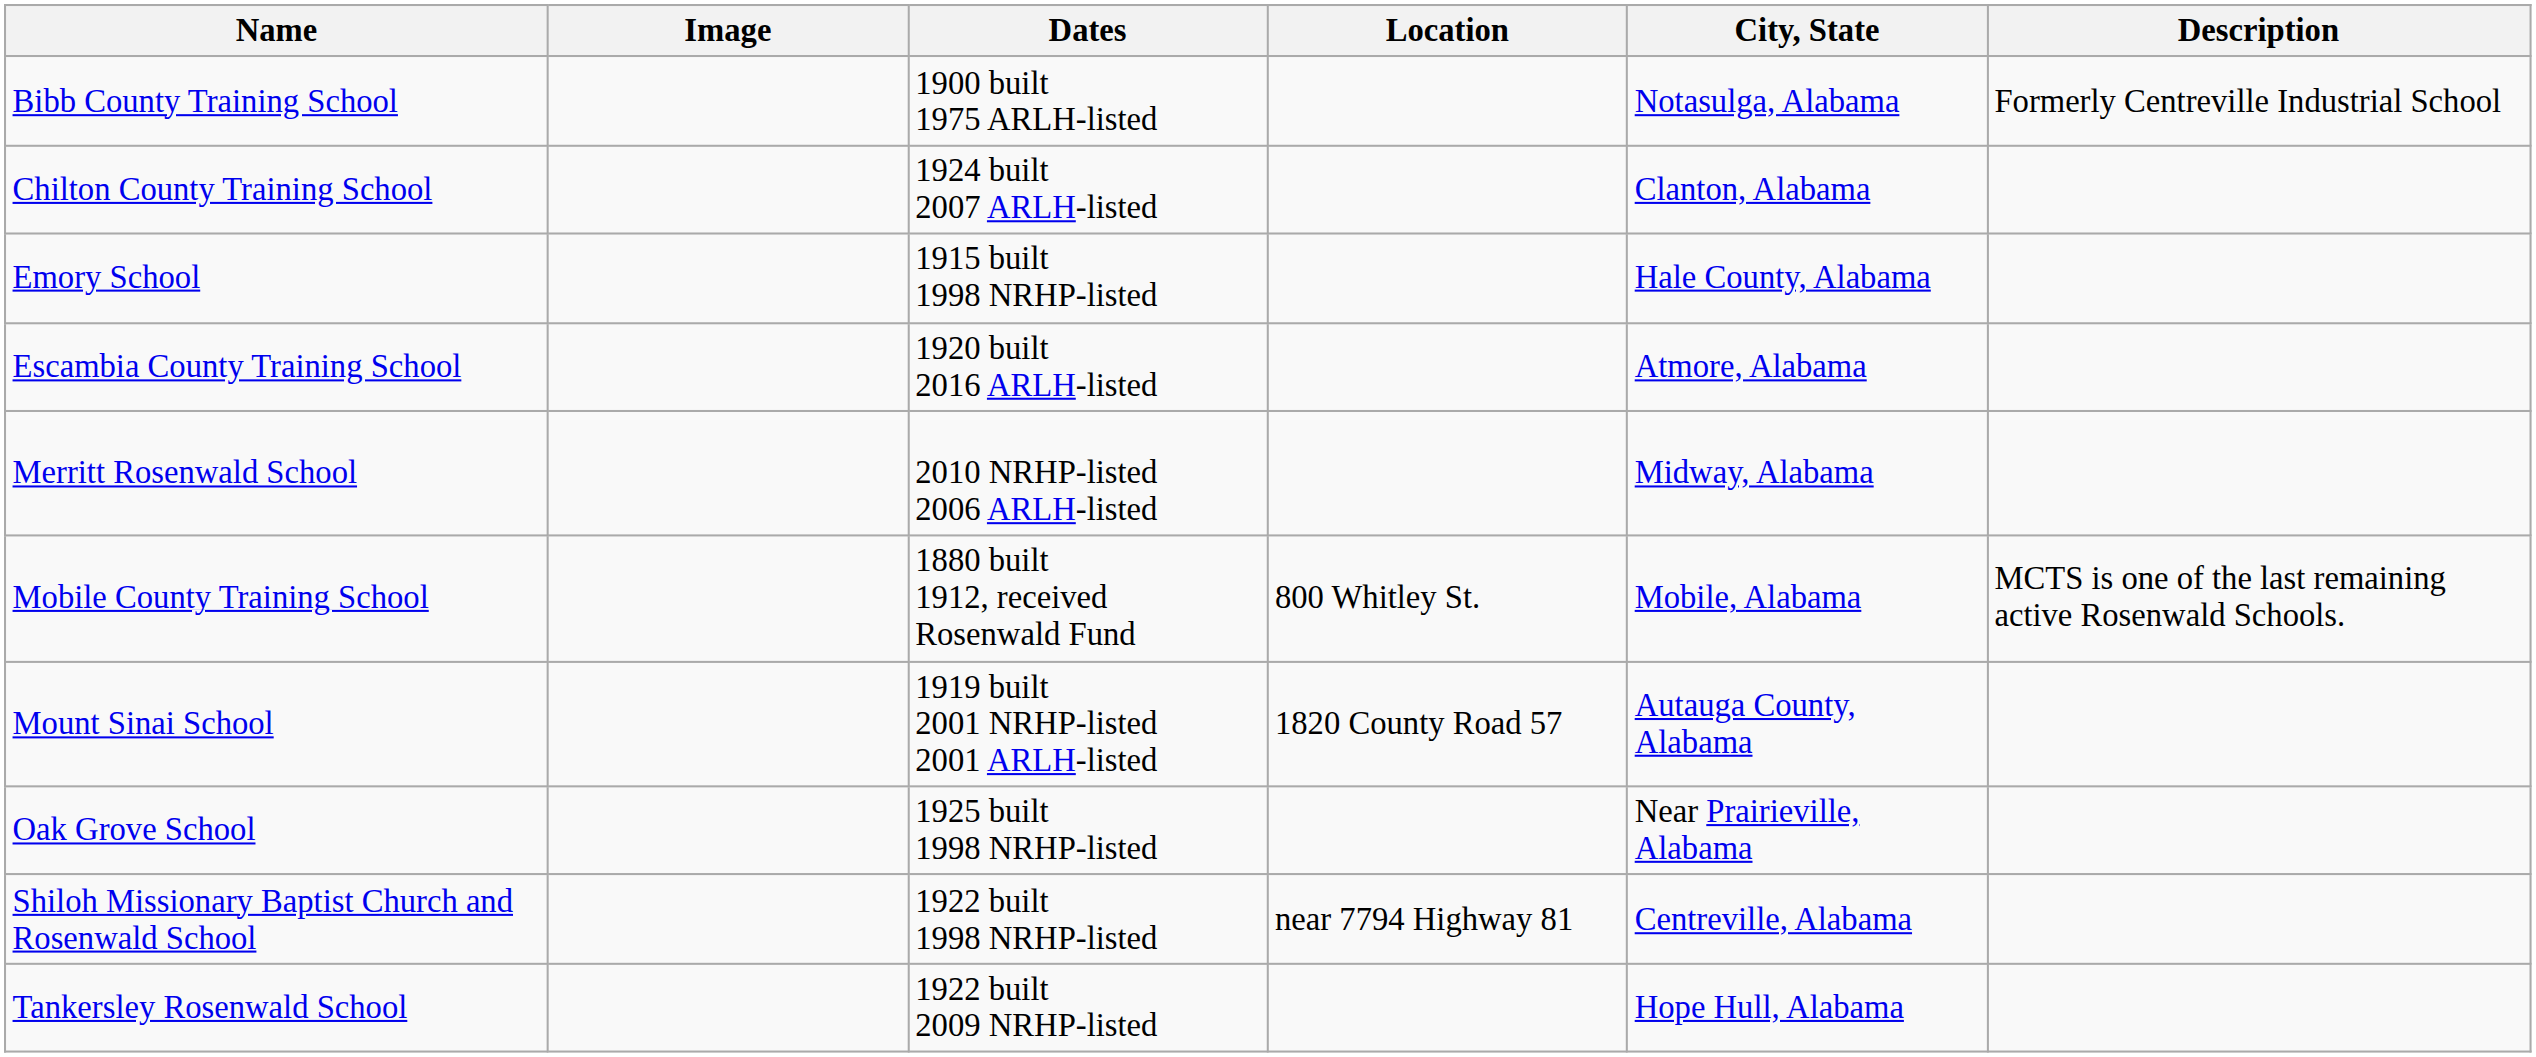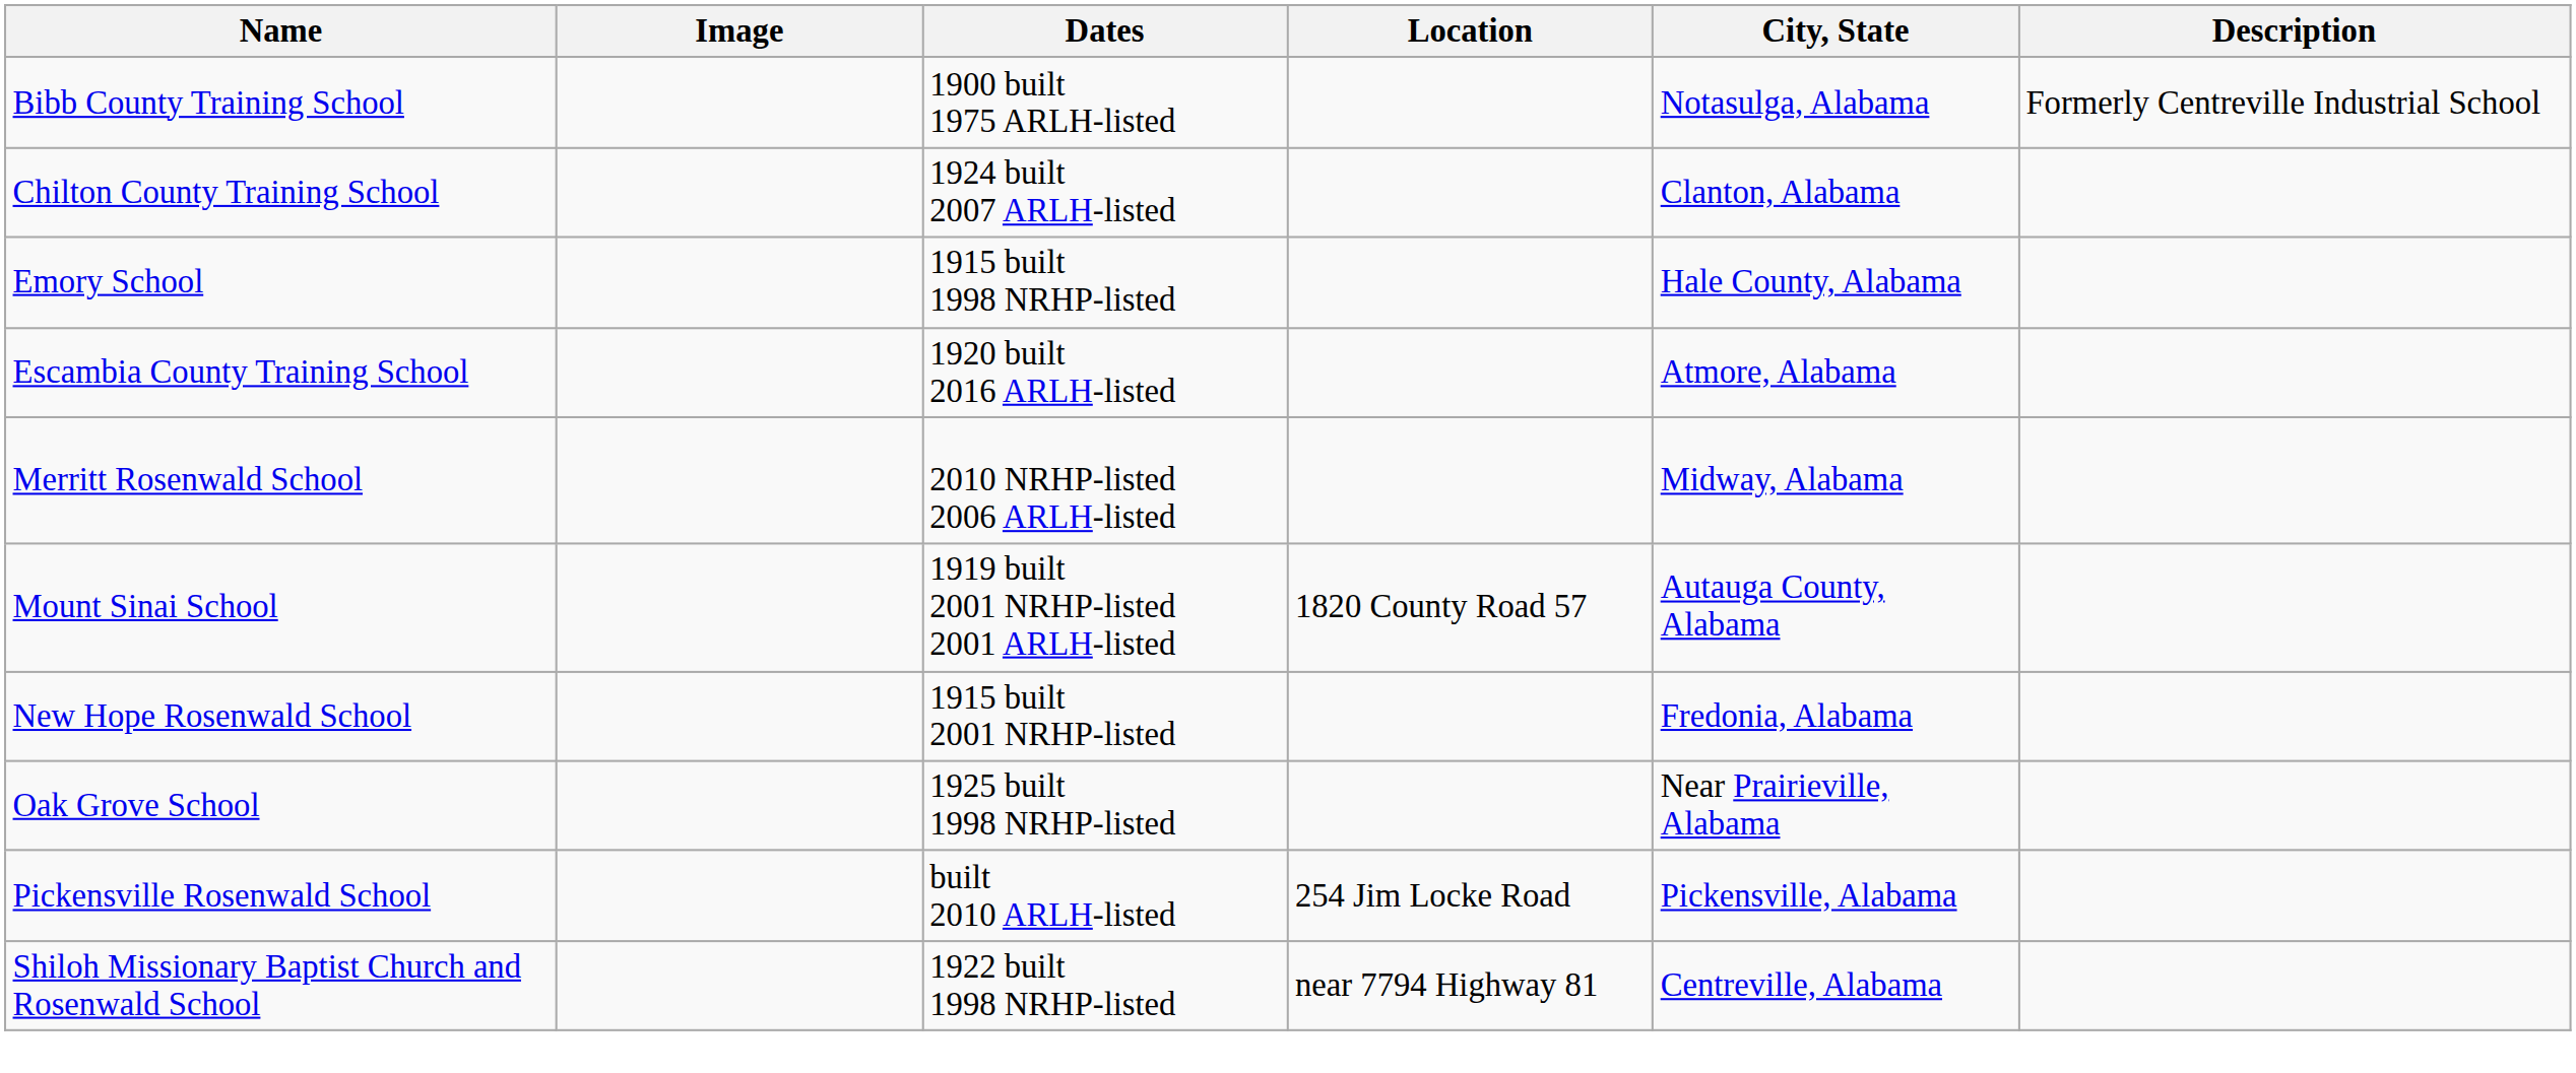 <table class="wikitable sortable" style="width:98%">
 <tr>
 <th style="width: 200px"><strong>Name</strong></th>
 <th class="unsortable" style="width: 130px"><strong>Image</strong></th>
 <th style="width: 130px"><strong>Dates</strong></th>
 <th style="width: 130px"><strong>Location</strong></th>
 <th style="width: 130px"><strong>City, State</strong></th>
 <th class="unsortable" style="width: 200px"><strong>Description</strong></th>
 </tr>
 <tr>
 <td><a href='#'>Bibb County Training School</a></td>
 <td></td>
 <td>1900 built<br>1975 ARLH-listed</td>
 <td></td>
 <td><a href='#'>Notasulga, Alabama</a></td>
 <td>Formerly Centreville Industrial School</td>
 </tr>
 <tr>
 <td><a href='#'>Chilton County Training School</a></td>
 <td></td>
 <td>1924 built<br>2007 <a href='#'>ARLH</a>-listed</td>
 <td></td>
 <td><a href='#'>Clanton, Alabama</a></td>
 <td></td>
 </tr>
 <tr>
 <td><a href='#'>Emory School</a></td>
 <td></td>
 <td>1915 built<br>1998 NRHP-listed</td>
 <td></td>
 <td><a href='#'>Hale County, Alabama</a></td>
 <td></td>
 </tr>
 <tr>
 <td><a href='#'>Escambia County Training School</a></td>
 <td></td>
 <td>1920 built<br>2016 <a href='#'>ARLH</a>-listed</td>
 <td></td>
 <td><a href='#'>Atmore, Alabama</a></td>
 <td></td>
 </tr>
 <tr ->
 <td><a href='#'>Merritt Rosenwald School</a></td>
 <td></td>
 <td><br> 2010 NRHP-listed<br> 2006 <a href='#'>ARLH</a>-listed</td>
 <td></td>
 <td><a href='#'>Midway, Alabama</a></td>
 <td></td>
 </tr>
-<tr>
-<td><a href='#'>Mobile County Training School</a></td>
-<td></td>
-<td>1880 built<br>1912, received Rosenwald Fund</td>
-<td>800 Whitley St.<br><small></small></td>
-<td><a href='#'>Mobile, Alabama</a></td>
-<td>MCTS is one of the last remaining active Rosenwald Schools.</td>
-</tr>
 <tr ->
 <td><a href='#'>Mount Sinai School</a></td>
 <td></td>
 <td>1919 built<br>2001 NRHP-listed<br>2001 <a href='#'>ARLH</a>-listed</td>
 <td>1820 County Road 57</td>
 <td><a href='#'>Autauga County, Alabama</a></td>
+<td></td>
+</tr>
+<tr ->
+<td><a href='#'>New Hope Rosenwald School</a></td>
+<td></td>
+<td>1915 built<br>2001 NRHP-listed</td>
+<td><small></small></td>
+<td><a href='#'>Fredonia, Alabama</a></td>
 <td></td>
 </tr>
 <tr>
 <td><a href='#'>Oak Grove School</a></td>
 <td></td>
 <td>1925 built<br>1998 NRHP-listed</td>
 <td><small></small></td>
 <td>Near <a href='#'>Prairieville, Alabama</a></td>
 <td></td>
 </tr>
 <tr>
+<td><a href='#'>Pickensville Rosenwald School</a></td>
+<td></td>
+<td> built<br>2010 <a href='#'>ARLH</a>-listed</td>
+<td>254 Jim Locke Road</td>
+<td><a href='#'>Pickensville, Alabama</a></td>
+<td></td>
+</tr>
+<tr>
 <td><a href='#'>Shiloh Missionary Baptist Church and Rosenwald School</a></td>
 <td></td>
 <td>1922 built<br>1998 NRHP-listed</td>
 <td>near 7794 Highway 81</td>
 <td><a href='#'>Centreville, Alabama</a></td>
 <td></td>
 </tr>
-<tr ->
-<td><a href='#'>Tankersley Rosenwald School</a></td>
-<td></td>
-<td>1922 built<br> 2009 NRHP-listed</td>
-<td></td>
-<td><a href='#'>Hope Hull, Alabama</a></td>
-<td></td>
-</tr>
 </table>
